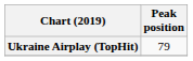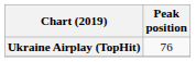 <table class="wikitable plainrowheaders" style="text-align:center">
 <tr>
 <th scope="col">Chart (2019)</th>
 <th scope="col">Peak<br>position</th>
 </tr>
 <tr>
 <th scope="row">Ukraine Airplay (TopHit)</th>
-<td>79</td>
+<td>76</td>
 </tr>
 <tr>
 </tr>
 </table>
